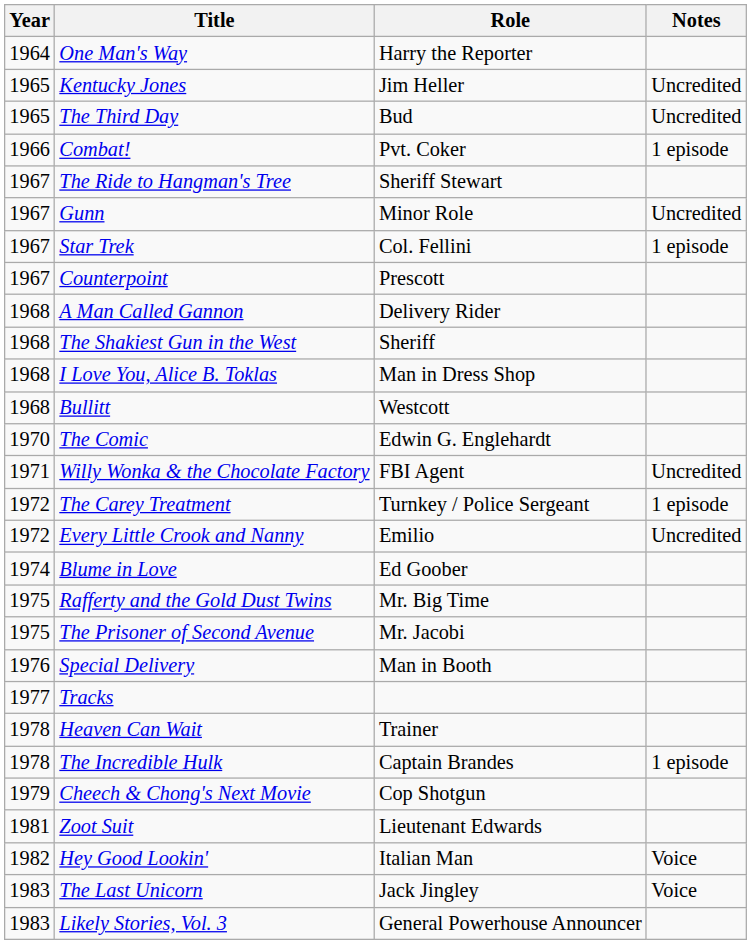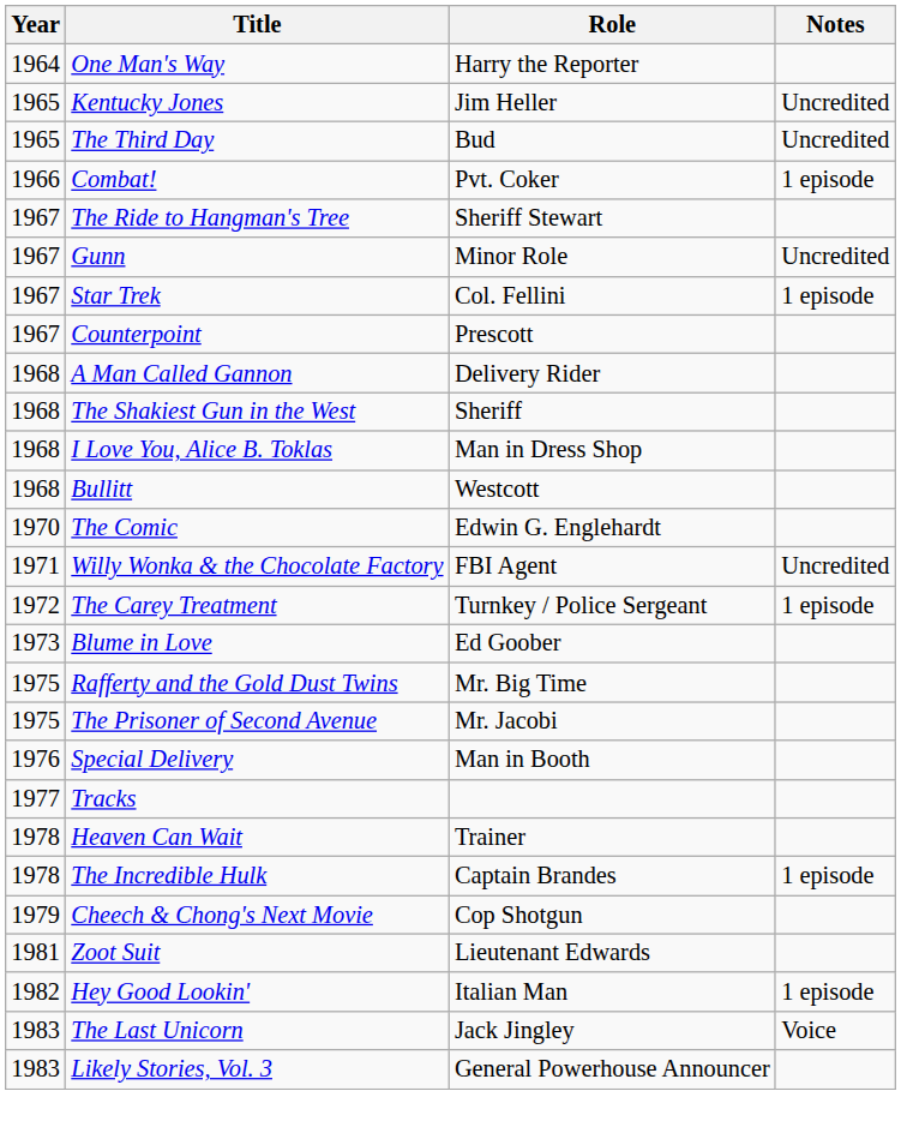 <table class="wikitable">
 <tr>
 <th>Year</th>
 <th>Title</th>
 <th>Role</th>
 <th>Notes</th>
 </tr>
 <tr>
 <td>1964</td>
 <td><em><a href='#'>One Man's Way</a></em></td>
 <td>Harry the Reporter</td>
 <td></td>
 </tr>
 <tr>
 <td>1965</td>
 <td><em><a href='#'>Kentucky Jones</a></em></td>
 <td>Jim Heller</td>
 <td>Uncredited</td>
 </tr>
 <tr>
 <td>1965</td>
 <td><em><a href='#'>The Third Day</a></em></td>
 <td>Bud</td>
 <td>Uncredited</td>
 </tr>
 <tr>
 <td>1966</td>
 <td><em><a href='#'>Combat!</a></em></td>
 <td>Pvt. Coker</td>
 <td>1 episode</td>
 </tr>
 <tr>
 <td>1967</td>
 <td><em><a href='#'>The Ride to Hangman's Tree</a></em></td>
 <td>Sheriff Stewart</td>
 <td></td>
 </tr>
 <tr>
 <td>1967</td>
 <td><em><a href='#'>Gunn</a></em></td>
 <td>Minor Role</td>
 <td>Uncredited</td>
 </tr>
 <tr>
 <td>1967</td>
 <td><em><a href='#'>Star Trek</a></em></td>
 <td>Col. Fellini</td>
 <td>1 episode</td>
 </tr>
 <tr>
 <td>1967</td>
 <td><em><a href='#'>Counterpoint</a></em></td>
 <td>Prescott</td>
 <td></td>
 </tr>
 <tr>
 <td>1968</td>
 <td><em><a href='#'>A Man Called Gannon</a></em></td>
 <td>Delivery Rider</td>
 <td></td>
 </tr>
 <tr>
 <td>1968</td>
 <td><em><a href='#'>The Shakiest Gun in the West</a></em></td>
 <td>Sheriff</td>
 <td></td>
 </tr>
 <tr>
 <td>1968</td>
 <td><em><a href='#'>I Love You, Alice B. Toklas</a></em></td>
 <td>Man in Dress Shop</td>
 <td></td>
 </tr>
 <tr>
 <td>1968</td>
 <td><em><a href='#'>Bullitt</a></em></td>
 <td>Westcott</td>
 <td></td>
 </tr>
 <tr>
 <td>1970</td>
 <td><em><a href='#'>The Comic</a></em></td>
 <td>Edwin G. Englehardt</td>
 <td></td>
 </tr>
 <tr>
 <td>1971</td>
 <td><em><a href='#'>Willy Wonka & the Chocolate Factory</a></em></td>
 <td>FBI Agent</td>
 <td>Uncredited</td>
 </tr>
 <tr>
 <td>1972</td>
 <td><em><a href='#'>The Carey Treatment</a></em></td>
 <td>Turnkey / Police Sergeant</td>
 <td>1 episode</td>
 </tr>
 <tr>
-<td>1972</td>
-<td><em><a href='#'>Every Little Crook and Nanny</a></em></td>
-<td>Emilio</td>
-<td>Uncredited</td>
-</tr>
-<tr>
-<td>1974</td>
+<td>1973</td>
 <td><em><a href='#'>Blume in Love</a></em></td>
 <td>Ed Goober</td>
 <td></td>
 </tr>
 <tr>
 <td>1975</td>
 <td><em><a href='#'>Rafferty and the Gold Dust Twins</a></em></td>
 <td>Mr. Big Time</td>
 <td></td>
 </tr>
 <tr>
 <td>1975</td>
 <td><em><a href='#'>The Prisoner of Second Avenue</a></em></td>
 <td>Mr. Jacobi</td>
 <td></td>
 </tr>
 <tr>
 <td>1976</td>
 <td><em><a href='#'>Special Delivery</a></em></td>
 <td>Man in Booth</td>
 <td></td>
 </tr>
 <tr>
 <td>1977</td>
 <td><em><a href='#'>Tracks</a></em></td>
 <td></td>
 <td></td>
 </tr>
 <tr>
 <td>1978</td>
 <td><em><a href='#'>Heaven Can Wait</a></em></td>
 <td>Trainer</td>
 <td></td>
 </tr>
 <tr>
 <td>1978</td>
 <td><em><a href='#'>The Incredible Hulk</a></em></td>
 <td>Captain Brandes</td>
 <td>1 episode</td>
 </tr>
 <tr>
 <td>1979</td>
 <td><em><a href='#'>Cheech & Chong's Next Movie</a></em></td>
 <td>Cop Shotgun</td>
 <td></td>
 </tr>
 <tr>
 <td>1981</td>
 <td><em><a href='#'>Zoot Suit</a></em></td>
 <td>Lieutenant Edwards</td>
 <td></td>
 </tr>
 <tr>
 <td>1982</td>
 <td><em><a href='#'>Hey Good Lookin'</a></em></td>
 <td>Italian Man</td>
-<td>Voice</td>
+<td>1 episode</td>
 </tr>
 <tr>
 <td>1983</td>
 <td><em><a href='#'>The Last Unicorn</a></em></td>
 <td>Jack Jingley</td>
 <td>Voice</td>
 </tr>
 <tr>
 <td>1983</td>
 <td><em><a href='#'>Likely Stories, Vol. 3</a></em></td>
 <td>General Powerhouse Announcer</td>
 <td></td>
 </tr>
 </table>
